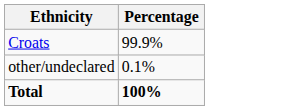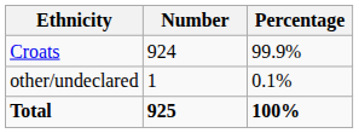 <table class="wikitable">
 <tr>
 <th width="100px">Ethnicity</th>
+<th width="80px">Number</th>
 <th width="80px">Percentage</th>
 </tr>
 <tr>
 <td><a href='#'>Croats</a></td>
+<td>924</td>
 <td>99.9%</td>
 </tr>
 <tr>
 <td>other/undeclared</td>
+<td>1</td>
 <td>0.1%</td>
 </tr>
 <tr>
 <td><strong>Total</strong></td>
+<td><strong>925</strong></td>
 <td><strong>100%</strong></td>
 </tr>
 </table>
